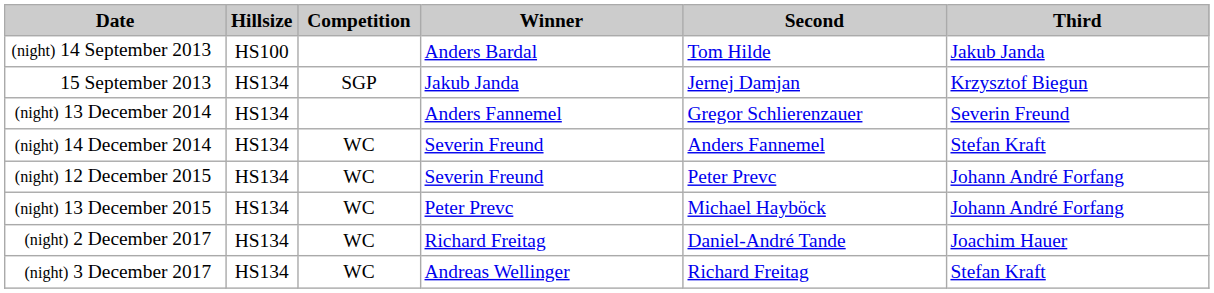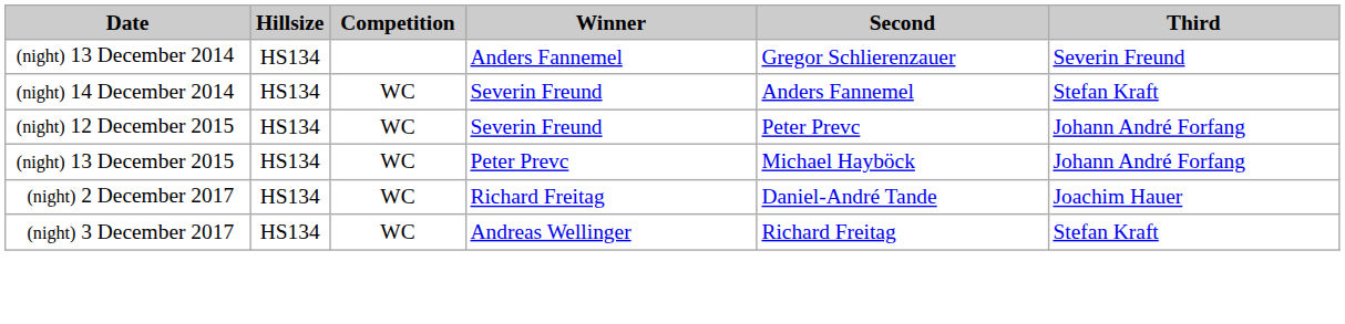 <table class="wikitable plainrowheaders" style="background:#fff; font-size:86%; line-height:15px; border:grey solid 1px; border-collapse:collapse;">
 <tr style="background:#ccc; text-align:center;">
 <th style="background:#ccc;" width="150">Date</th>
 <th style="background:#ccc;" width="45">Hillsize</th>
 <th style="background:#ccc;" width="80">Competition</th>
 <th style="background:#ccc;" width="180">Winner</th>
 <th style="background:#ccc;" width="180">Second</th>
 <th style="background:#ccc;" width="180">Third</th>
-</tr>
-<tr>
-<td align=right><small>(night)</small> 14 September 2013  </td>
-<td align=center>HS100</td>
-<td align=center></td>
-<td> <a href='#'>Anders Bardal</a></td>
-<td> <a href='#'>Tom Hilde</a></td>
-<td> <a href='#'>Jakub Janda</a></td>
-</tr>
-<tr>
-<td align=right>15 September 2013  </td>
-<td align=center>HS134</td>
-<td align=center>SGP</td>
-<td> <a href='#'>Jakub Janda</a></td>
-<td> <a href='#'>Jernej Damjan</a></td>
-<td> <a href='#'>Krzysztof Biegun</a></td>
 </tr>
 <tr>
 <td align=right><small>(night)</small> 13 December 2014  </td>
 <td align=center>HS134</td>
 <td align=center></td>
 <td> <a href='#'>Anders Fannemel</a></td>
 <td> <a href='#'>Gregor Schlierenzauer</a></td>
 <td> <a href='#'>Severin Freund</a></td>
 </tr>
 <tr>
 <td align=right><small>(night)</small> 14 December 2014  </td>
 <td align=center>HS134</td>
 <td align=center>WC</td>
 <td> <a href='#'>Severin Freund</a></td>
 <td> <a href='#'>Anders Fannemel</a></td>
 <td> <a href='#'>Stefan Kraft</a></td>
 </tr>
 <tr>
 <td align=right><small>(night)</small> 12 December 2015  </td>
 <td align=center>HS134</td>
 <td align=center>WC</td>
 <td> <a href='#'>Severin Freund</a></td>
 <td> <a href='#'>Peter Prevc</a></td>
 <td> <a href='#'>Johann André Forfang</a></td>
 </tr>
 <tr>
 <td align=right><small>(night)</small> 13 December 2015  </td>
 <td align=center>HS134</td>
 <td align=center>WC</td>
 <td> <a href='#'>Peter Prevc</a></td>
 <td> <a href='#'>Michael Hayböck</a></td>
 <td> <a href='#'>Johann André Forfang</a></td>
 </tr>
 <tr>
 <td align=right><small>(night)</small> 2 December 2017  </td>
 <td align=center>HS134</td>
 <td align=center>WC</td>
 <td> <a href='#'>Richard Freitag</a></td>
 <td> <a href='#'>Daniel-André Tande</a></td>
 <td> <a href='#'>Joachim Hauer</a></td>
 </tr>
 <tr>
 <td align=right><small>(night)</small> 3 December 2017  </td>
 <td align=center>HS134</td>
 <td align=center>WC</td>
 <td> <a href='#'>Andreas Wellinger</a></td>
 <td> <a href='#'>Richard Freitag</a></td>
 <td> <a href='#'>Stefan Kraft</a></td>
 </tr>
 </table>
